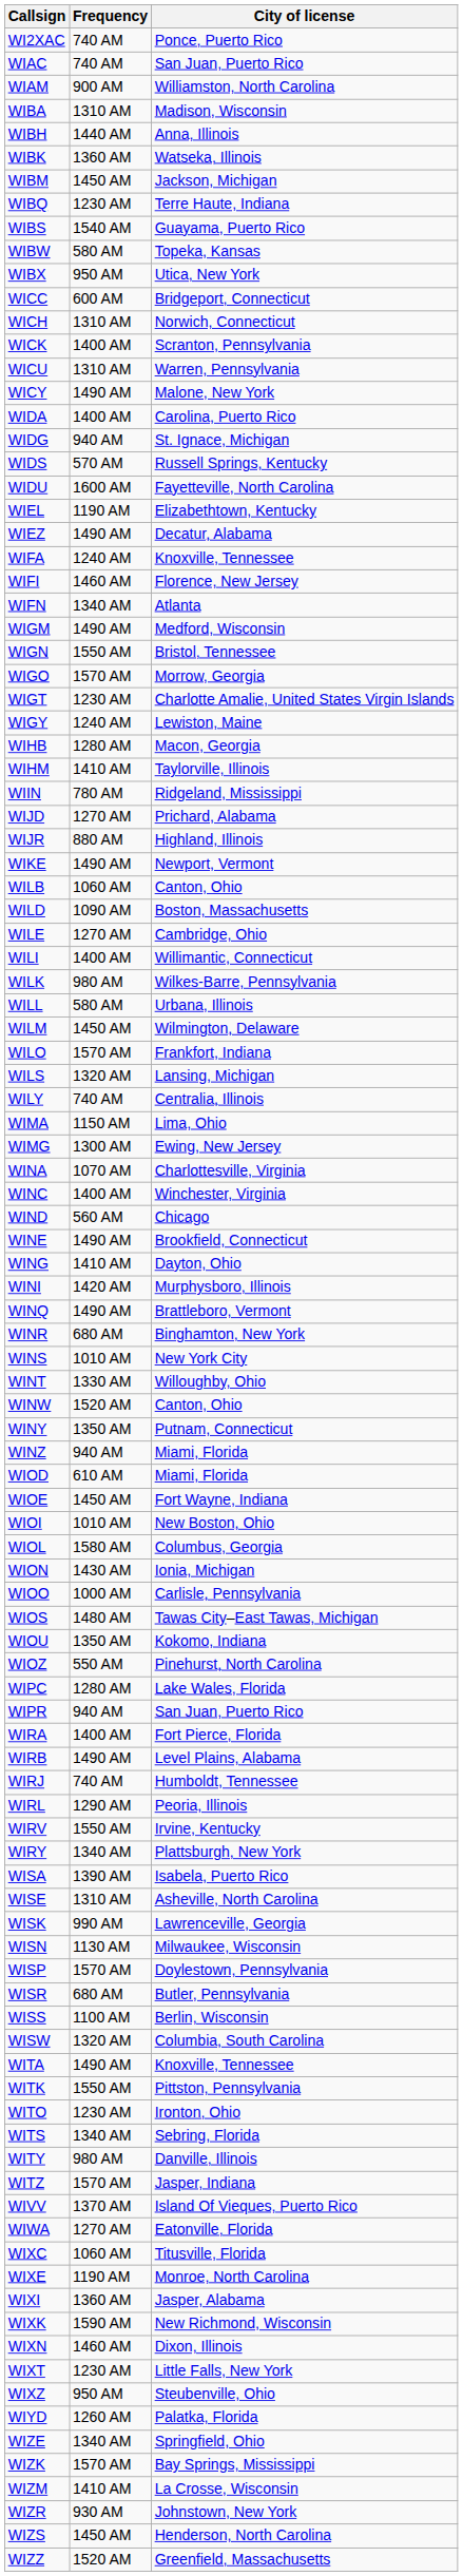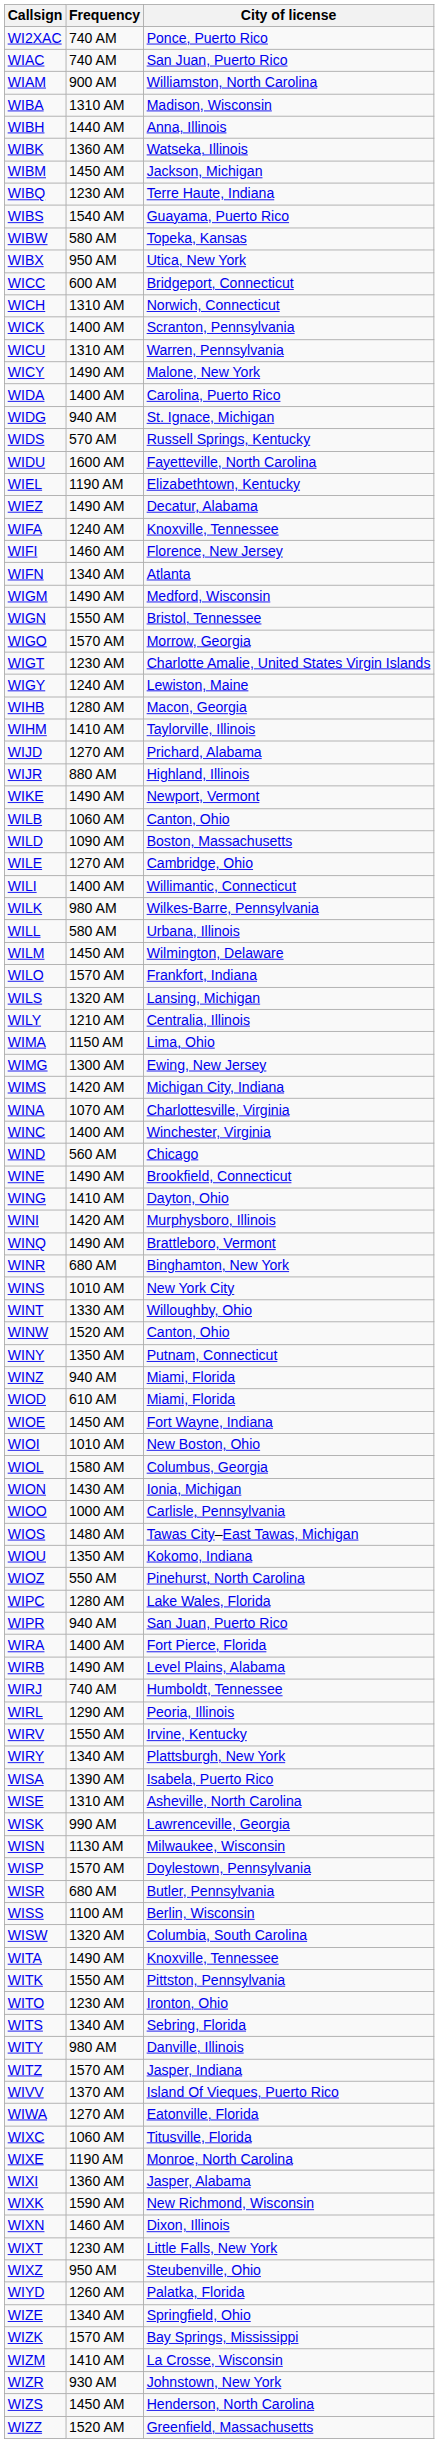 <table class="wikitable sortable">
 <tr>
 <th>Callsign</th>
 <th>Frequency</th>
 <th>City of license</th>
 </tr>
 <tr>
 <td><a href='#'>WI2XAC</a></td>
 <td>740 AM</td>
 <td><a href='#'>Ponce, Puerto Rico</a></td>
 </tr>
 <tr>
 <td><a href='#'>WIAC</a></td>
 <td>740 AM</td>
 <td><a href='#'>San Juan, Puerto Rico</a></td>
 </tr>
 <tr>
 <td><a href='#'>WIAM</a></td>
 <td>900 AM</td>
 <td><a href='#'>Williamston, North Carolina</a></td>
 </tr>
 <tr>
 <td><a href='#'>WIBA</a></td>
 <td>1310 AM</td>
 <td><a href='#'>Madison, Wisconsin</a></td>
 </tr>
 <tr>
 <td><a href='#'>WIBH</a></td>
 <td>1440 AM</td>
 <td><a href='#'>Anna, Illinois</a></td>
 </tr>
 <tr>
 <td><a href='#'>WIBK</a></td>
 <td>1360 AM</td>
 <td><a href='#'>Watseka, Illinois</a></td>
 </tr>
 <tr>
 <td><a href='#'>WIBM</a></td>
 <td>1450 AM</td>
 <td><a href='#'>Jackson, Michigan</a></td>
 </tr>
 <tr>
 <td><a href='#'>WIBQ</a></td>
 <td>1230 AM</td>
 <td><a href='#'>Terre Haute, Indiana</a></td>
 </tr>
 <tr>
 <td><a href='#'>WIBS</a></td>
 <td>1540 AM</td>
 <td><a href='#'>Guayama, Puerto Rico</a></td>
 </tr>
 <tr>
 <td><a href='#'>WIBW</a></td>
 <td>580 AM</td>
 <td><a href='#'>Topeka, Kansas</a></td>
 </tr>
 <tr>
 <td><a href='#'>WIBX</a></td>
 <td>950 AM</td>
 <td><a href='#'>Utica, New York</a></td>
 </tr>
 <tr>
 <td><a href='#'>WICC</a></td>
 <td>600 AM</td>
 <td><a href='#'>Bridgeport, Connecticut</a></td>
 </tr>
 <tr>
 <td><a href='#'>WICH</a></td>
 <td>1310 AM</td>
 <td><a href='#'>Norwich, Connecticut</a></td>
 </tr>
 <tr>
 <td><a href='#'>WICK</a></td>
 <td>1400 AM</td>
 <td><a href='#'>Scranton, Pennsylvania</a></td>
 </tr>
 <tr>
 <td><a href='#'>WICU</a></td>
 <td>1310 AM</td>
 <td><a href='#'>Warren, Pennsylvania</a></td>
 </tr>
 <tr>
 <td><a href='#'>WICY</a></td>
 <td>1490 AM</td>
 <td><a href='#'>Malone, New York</a></td>
 </tr>
 <tr>
 <td><a href='#'>WIDA</a></td>
 <td>1400 AM</td>
 <td><a href='#'>Carolina, Puerto Rico</a></td>
 </tr>
 <tr>
 <td><a href='#'>WIDG</a></td>
 <td>940 AM</td>
 <td><a href='#'>St. Ignace, Michigan</a></td>
 </tr>
 <tr>
 <td><a href='#'>WIDS</a></td>
 <td>570 AM</td>
 <td><a href='#'>Russell Springs, Kentucky</a></td>
 </tr>
 <tr>
 <td><a href='#'>WIDU</a></td>
 <td>1600 AM</td>
 <td><a href='#'>Fayetteville, North Carolina</a></td>
 </tr>
 <tr>
 <td><a href='#'>WIEL</a></td>
 <td>1190 AM</td>
 <td><a href='#'>Elizabethtown, Kentucky</a></td>
 </tr>
 <tr>
 <td><a href='#'>WIEZ</a></td>
 <td>1490 AM</td>
 <td><a href='#'>Decatur, Alabama</a></td>
 </tr>
 <tr>
 <td><a href='#'>WIFA</a></td>
 <td>1240 AM</td>
 <td><a href='#'>Knoxville, Tennessee</a></td>
 </tr>
 <tr>
 <td><a href='#'>WIFI</a></td>
 <td>1460 AM</td>
 <td><a href='#'>Florence, New Jersey</a></td>
 </tr>
 <tr>
 <td><a href='#'>WIFN</a></td>
 <td>1340 AM</td>
 <td><a href='#'>Atlanta</a></td>
 </tr>
 <tr>
 <td><a href='#'>WIGM</a></td>
 <td>1490 AM</td>
 <td><a href='#'>Medford, Wisconsin</a></td>
 </tr>
 <tr>
 <td><a href='#'>WIGN</a></td>
 <td>1550 AM</td>
 <td><a href='#'>Bristol, Tennessee</a></td>
 </tr>
 <tr>
 <td><a href='#'>WIGO</a></td>
 <td>1570 AM</td>
 <td><a href='#'>Morrow, Georgia</a></td>
 </tr>
 <tr>
 <td><a href='#'>WIGT</a></td>
 <td>1230 AM</td>
 <td><a href='#'>Charlotte Amalie, United States Virgin Islands</a></td>
 </tr>
 <tr>
 <td><a href='#'>WIGY</a></td>
 <td>1240 AM</td>
 <td><a href='#'>Lewiston, Maine</a></td>
 </tr>
 <tr>
 <td><a href='#'>WIHB</a></td>
 <td>1280 AM</td>
 <td><a href='#'>Macon, Georgia</a></td>
 </tr>
 <tr>
 <td><a href='#'>WIHM</a></td>
 <td>1410 AM</td>
 <td><a href='#'>Taylorville, Illinois</a></td>
 </tr>
 <tr>
-<td><a href='#'>WIIN</a></td>
-<td>780 AM</td>
-<td><a href='#'>Ridgeland, Mississippi</a></td>
-</tr>
-<tr>
 <td><a href='#'>WIJD</a></td>
 <td>1270 AM</td>
 <td><a href='#'>Prichard, Alabama</a></td>
 </tr>
 <tr>
 <td><a href='#'>WIJR</a></td>
 <td>880 AM</td>
 <td><a href='#'>Highland, Illinois</a></td>
 </tr>
 <tr>
 <td><a href='#'>WIKE</a></td>
 <td>1490 AM</td>
 <td><a href='#'>Newport, Vermont</a></td>
 </tr>
 <tr>
 <td><a href='#'>WILB</a></td>
 <td>1060 AM</td>
 <td><a href='#'>Canton, Ohio</a></td>
 </tr>
 <tr>
 <td><a href='#'>WILD</a></td>
 <td>1090 AM</td>
 <td><a href='#'>Boston, Massachusetts</a></td>
 </tr>
 <tr>
 <td><a href='#'>WILE</a></td>
 <td>1270 AM</td>
 <td><a href='#'>Cambridge, Ohio</a></td>
 </tr>
 <tr>
 <td><a href='#'>WILI</a></td>
 <td>1400 AM</td>
 <td><a href='#'>Willimantic, Connecticut</a></td>
 </tr>
 <tr>
 <td><a href='#'>WILK</a></td>
 <td>980 AM</td>
 <td><a href='#'>Wilkes-Barre, Pennsylvania</a></td>
 </tr>
 <tr>
 <td><a href='#'>WILL</a></td>
 <td>580 AM</td>
 <td><a href='#'>Urbana, Illinois</a></td>
 </tr>
 <tr>
 <td><a href='#'>WILM</a></td>
 <td>1450 AM</td>
 <td><a href='#'>Wilmington, Delaware</a></td>
 </tr>
 <tr>
 <td><a href='#'>WILO</a></td>
 <td>1570 AM</td>
 <td><a href='#'>Frankfort, Indiana</a></td>
 </tr>
 <tr>
 <td><a href='#'>WILS</a></td>
 <td>1320 AM</td>
 <td><a href='#'>Lansing, Michigan</a></td>
 </tr>
 <tr>
 <td><a href='#'>WILY</a></td>
-<td>740 AM</td>
+<td>1210 AM</td>
 <td><a href='#'>Centralia, Illinois</a></td>
 </tr>
 <tr>
 <td><a href='#'>WIMA</a></td>
 <td>1150 AM</td>
 <td><a href='#'>Lima, Ohio</a></td>
 </tr>
 <tr>
 <td><a href='#'>WIMG</a></td>
 <td>1300 AM</td>
 <td><a href='#'>Ewing, New Jersey</a></td>
+</tr>
+<tr>
+<td><a href='#'>WIMS</a></td>
+<td>1420 AM</td>
+<td><a href='#'>Michigan City, Indiana</a></td>
 </tr>
 <tr>
 <td><a href='#'>WINA</a></td>
 <td>1070 AM</td>
 <td><a href='#'>Charlottesville, Virginia</a></td>
 </tr>
 <tr>
 <td><a href='#'>WINC</a></td>
 <td>1400 AM</td>
 <td><a href='#'>Winchester, Virginia</a></td>
 </tr>
 <tr>
 <td><a href='#'>WIND</a></td>
 <td>560 AM</td>
 <td><a href='#'>Chicago</a></td>
 </tr>
 <tr>
 <td><a href='#'>WINE</a></td>
 <td>1490 AM</td>
 <td><a href='#'>Brookfield, Connecticut</a></td>
 </tr>
 <tr>
 <td><a href='#'>WING</a></td>
 <td>1410 AM</td>
 <td><a href='#'>Dayton, Ohio</a></td>
 </tr>
 <tr>
 <td><a href='#'>WINI</a></td>
 <td>1420 AM</td>
 <td><a href='#'>Murphysboro, Illinois</a></td>
 </tr>
 <tr>
 <td><a href='#'>WINQ</a></td>
 <td>1490 AM</td>
 <td><a href='#'>Brattleboro, Vermont</a></td>
 </tr>
 <tr>
 <td><a href='#'>WINR</a></td>
 <td>680 AM</td>
 <td><a href='#'>Binghamton, New York</a></td>
 </tr>
 <tr>
 <td><a href='#'>WINS</a></td>
 <td>1010 AM</td>
 <td><a href='#'>New York City</a></td>
 </tr>
 <tr>
 <td><a href='#'>WINT</a></td>
 <td>1330 AM</td>
 <td><a href='#'>Willoughby, Ohio</a></td>
 </tr>
 <tr>
 <td><a href='#'>WINW</a></td>
 <td>1520 AM</td>
 <td><a href='#'>Canton, Ohio</a></td>
 </tr>
 <tr>
 <td><a href='#'>WINY</a></td>
 <td>1350 AM</td>
 <td><a href='#'>Putnam, Connecticut</a></td>
 </tr>
 <tr>
 <td><a href='#'>WINZ</a></td>
 <td>940 AM</td>
 <td><a href='#'>Miami, Florida</a></td>
 </tr>
 <tr>
 <td><a href='#'>WIOD</a></td>
 <td>610 AM</td>
 <td><a href='#'>Miami, Florida</a></td>
 </tr>
 <tr>
 <td><a href='#'>WIOE</a></td>
 <td>1450 AM</td>
 <td><a href='#'>Fort Wayne, Indiana</a></td>
 </tr>
 <tr>
 <td><a href='#'>WIOI</a></td>
 <td>1010 AM</td>
 <td><a href='#'>New Boston, Ohio</a></td>
 </tr>
 <tr>
 <td><a href='#'>WIOL</a></td>
 <td>1580 AM</td>
 <td><a href='#'>Columbus, Georgia</a></td>
 </tr>
 <tr>
 <td><a href='#'>WION</a></td>
 <td>1430 AM</td>
 <td><a href='#'>Ionia, Michigan</a></td>
 </tr>
 <tr>
 <td><a href='#'>WIOO</a></td>
 <td>1000 AM</td>
 <td><a href='#'>Carlisle, Pennsylvania</a></td>
 </tr>
 <tr>
 <td><a href='#'>WIOS</a></td>
 <td>1480 AM</td>
 <td><a href='#'>Tawas City</a>–<a href='#'>East Tawas, Michigan</a></td>
 </tr>
 <tr>
 <td><a href='#'>WIOU</a></td>
 <td>1350 AM</td>
 <td><a href='#'>Kokomo, Indiana</a></td>
 </tr>
 <tr>
 <td><a href='#'>WIOZ</a></td>
 <td>550 AM</td>
 <td><a href='#'>Pinehurst, North Carolina</a></td>
 </tr>
 <tr>
 <td><a href='#'>WIPC</a></td>
 <td>1280 AM</td>
 <td><a href='#'>Lake Wales, Florida</a></td>
 </tr>
 <tr>
 <td><a href='#'>WIPR</a></td>
 <td>940 AM</td>
 <td><a href='#'>San Juan, Puerto Rico</a></td>
 </tr>
 <tr>
 <td><a href='#'>WIRA</a></td>
 <td>1400 AM</td>
 <td><a href='#'>Fort Pierce, Florida</a></td>
 </tr>
 <tr>
 <td><a href='#'>WIRB</a></td>
 <td>1490 AM</td>
 <td><a href='#'>Level Plains, Alabama</a></td>
 </tr>
 <tr>
 <td><a href='#'>WIRJ</a></td>
 <td>740 AM</td>
 <td><a href='#'>Humboldt, Tennessee</a></td>
 </tr>
 <tr>
 <td><a href='#'>WIRL</a></td>
 <td>1290 AM</td>
 <td><a href='#'>Peoria, Illinois</a></td>
 </tr>
 <tr>
 <td><a href='#'>WIRV</a></td>
 <td>1550 AM</td>
 <td><a href='#'>Irvine, Kentucky</a></td>
 </tr>
 <tr>
 <td><a href='#'>WIRY</a></td>
 <td>1340 AM</td>
 <td><a href='#'>Plattsburgh, New York</a></td>
 </tr>
 <tr>
 <td><a href='#'>WISA</a></td>
 <td>1390 AM</td>
 <td><a href='#'>Isabela, Puerto Rico</a></td>
 </tr>
 <tr>
 <td><a href='#'>WISE</a></td>
 <td>1310 AM</td>
 <td><a href='#'>Asheville, North Carolina</a></td>
 </tr>
 <tr>
 <td><a href='#'>WISK</a></td>
 <td>990 AM</td>
 <td><a href='#'>Lawrenceville, Georgia</a></td>
 </tr>
 <tr>
 <td><a href='#'>WISN</a></td>
 <td>1130 AM</td>
 <td><a href='#'>Milwaukee, Wisconsin</a></td>
 </tr>
 <tr>
 <td><a href='#'>WISP</a></td>
 <td>1570 AM</td>
 <td><a href='#'>Doylestown, Pennsylvania</a></td>
 </tr>
 <tr>
 <td><a href='#'>WISR</a></td>
 <td>680 AM</td>
 <td><a href='#'>Butler, Pennsylvania</a></td>
 </tr>
 <tr>
 <td><a href='#'>WISS</a></td>
 <td>1100 AM</td>
 <td><a href='#'>Berlin, Wisconsin</a></td>
 </tr>
 <tr>
 <td><a href='#'>WISW</a></td>
 <td>1320 AM</td>
 <td><a href='#'>Columbia, South Carolina</a></td>
 </tr>
 <tr>
 <td><a href='#'>WITA</a></td>
 <td>1490 AM</td>
 <td><a href='#'>Knoxville, Tennessee</a></td>
 </tr>
 <tr>
 <td><a href='#'>WITK</a></td>
 <td>1550 AM</td>
 <td><a href='#'>Pittston, Pennsylvania</a></td>
 </tr>
 <tr>
 <td><a href='#'>WITO</a></td>
 <td>1230 AM</td>
 <td><a href='#'>Ironton, Ohio</a></td>
 </tr>
 <tr>
 <td><a href='#'>WITS</a></td>
 <td>1340 AM</td>
 <td><a href='#'>Sebring, Florida</a></td>
 </tr>
 <tr>
 <td><a href='#'>WITY</a></td>
 <td>980 AM</td>
 <td><a href='#'>Danville, Illinois</a></td>
 </tr>
 <tr>
 <td><a href='#'>WITZ</a></td>
 <td>1570 AM</td>
 <td><a href='#'>Jasper, Indiana</a></td>
 </tr>
 <tr>
 <td><a href='#'>WIVV</a></td>
 <td>1370 AM</td>
 <td><a href='#'>Island Of Vieques, Puerto Rico</a></td>
 </tr>
 <tr>
 <td><a href='#'>WIWA</a></td>
 <td>1270 AM</td>
 <td><a href='#'>Eatonville, Florida</a></td>
 </tr>
 <tr>
 <td><a href='#'>WIXC</a></td>
 <td>1060 AM</td>
 <td><a href='#'>Titusville, Florida</a></td>
 </tr>
 <tr>
 <td><a href='#'>WIXE</a></td>
 <td>1190 AM</td>
 <td><a href='#'>Monroe, North Carolina</a></td>
 </tr>
 <tr>
 <td><a href='#'>WIXI</a></td>
 <td>1360 AM</td>
 <td><a href='#'>Jasper, Alabama</a></td>
 </tr>
 <tr>
 <td><a href='#'>WIXK</a></td>
 <td>1590 AM</td>
 <td><a href='#'>New Richmond, Wisconsin</a></td>
 </tr>
 <tr>
 <td><a href='#'>WIXN</a></td>
 <td>1460 AM</td>
 <td><a href='#'>Dixon, Illinois</a></td>
 </tr>
 <tr>
 <td><a href='#'>WIXT</a></td>
 <td>1230 AM</td>
 <td><a href='#'>Little Falls, New York</a></td>
 </tr>
 <tr>
 <td><a href='#'>WIXZ</a></td>
 <td>950 AM</td>
 <td><a href='#'>Steubenville, Ohio</a></td>
 </tr>
 <tr>
 <td><a href='#'>WIYD</a></td>
 <td>1260 AM</td>
 <td><a href='#'>Palatka, Florida</a></td>
 </tr>
 <tr>
 <td><a href='#'>WIZE</a></td>
 <td>1340 AM</td>
 <td><a href='#'>Springfield, Ohio</a></td>
 </tr>
 <tr>
 <td><a href='#'>WIZK</a></td>
 <td>1570 AM</td>
 <td><a href='#'>Bay Springs, Mississippi</a></td>
 </tr>
 <tr>
 <td><a href='#'>WIZM</a></td>
 <td>1410 AM</td>
 <td><a href='#'>La Crosse, Wisconsin</a></td>
 </tr>
 <tr>
 <td><a href='#'>WIZR</a></td>
 <td>930 AM</td>
 <td><a href='#'>Johnstown, New York</a></td>
 </tr>
 <tr>
 <td><a href='#'>WIZS</a></td>
 <td>1450 AM</td>
 <td><a href='#'>Henderson, North Carolina</a></td>
 </tr>
 <tr>
 <td><a href='#'>WIZZ</a></td>
 <td>1520 AM</td>
 <td><a href='#'>Greenfield, Massachusetts</a></td>
 </tr>
 </table>
